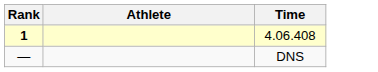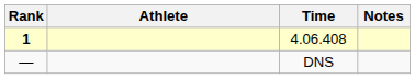 <table class=wikitable style="text-align:center">
 <tr>
 <th width=40>Rank</th>
 <th width=250>Athlete</th>
 <th width=80>Time</th>
+<th width=50>Notes</th>
 </tr>
 <tr bgcolor="#ffffcc">
 <td><strong>1</strong></td>
 <td align=left></td>
 <td>4.06.408</td>
+<td></td>
 </tr>
 <tr>
 <td>—</td>
 <td align=left></td>
 <td>DNS</td>
+<td></td>
 </tr>
 </table>
